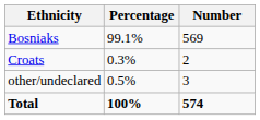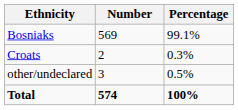 <table class="wikitable">
 <tr>
 <th width="100px">Ethnicity</th>
+<th width="80px">Number</th>
 <th width="80px">Percentage</th>
-<th width="80px">Number</th>
 </tr>
 <tr>
 <td><a href='#'>Bosniaks</a></td>
+<td>569</td>
 <td>99.1%</td>
-<td>569</td>
 </tr>
 <tr>
 <td><a href='#'>Croats</a></td>
+<td>2</td>
 <td>0.3%</td>
-<td>2</td>
 </tr>
 <tr>
 <td>other/undeclared</td>
+<td>3</td>
 <td>0.5%</td>
-<td>3</td>
 </tr>
 <tr>
 <td><strong>Total</strong></td>
+<td><strong>574</strong></td>
 <td><strong>100%</strong></td>
-<td><strong>574</strong></td>
 </tr>
 </table>
